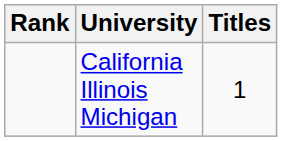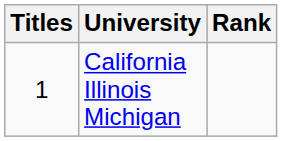 <table class="wikitable sortable" style="text-align:center">
 <tr>
+<th>Titles</th>
+<th>University</th>
 <th>Rank</th>
-<th>University</th>
-<th>Titles</th>
 </tr>
 <tr>
+<td>1</td>
+<td align=left><a href='#'>California</a><br><a href='#'>Illinois</a><br><a href='#'>Michigan</a></td>
 <td></td>
-<td align=left><a href='#'>California</a><br><a href='#'>Illinois</a><br><a href='#'>Michigan</a></td>
-<td>1</td>
 </tr>
 </table>
